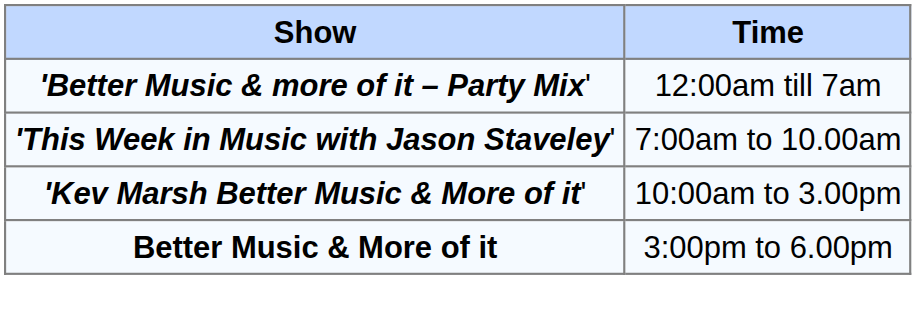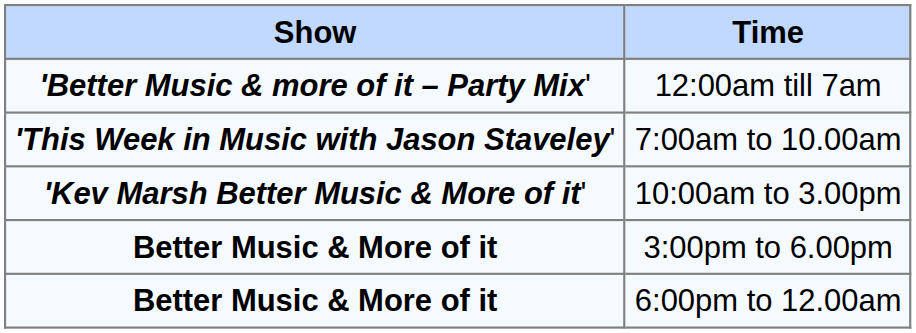 <table border="1" cellpadding="4" cellspacing="0" style="text-align:center; font-size:90%; border-collapse:collapse;">
 <tr style="background:#C1D8FF;">
 <th>Show</th>
 <th>Time</th>
 </tr>
 <tr style="background:#F5FAFF;">
 <td><strong><em>'Better Music & more of it – Party Mix</em></strong>'</td>
 <td>12:00am till 7am</td>
 </tr>
 <tr style="background:#F5FAFF;">
 <td><strong><em>'This Week in Music with Jason Staveley</em></strong>'</td>
 <td>7:00am to 10.00am</td>
 </tr>
 <tr style="background:#F5FAFF;">
 <td><strong><em>'Kev Marsh Better Music & More of it</em></strong>'</td>
 <td>10:00am to 3.00pm</td>
 </tr>
 <tr style="background:#F5FAFF;">
 <td><strong>Better Music & More of it</strong></td>
 <td>3:00pm to 6.00pm</td>
 </tr>
+<tr style="background:#F5FAFF;">
+<td><strong>Better Music & More of it</strong></td>
+<td>6:00pm to 12.00am</td>
+</tr>
 </table>
